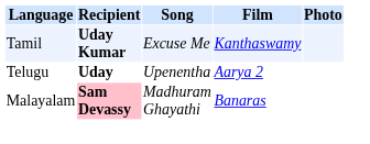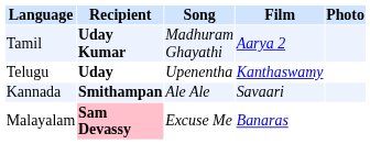 <table cellspacing="1" cellpadding="1" border="0" style="width:50%;">
 <tr style="background:#d1e4fd;">
 <th>Language</th>
 <th>Recipient</th>
 <th>Song</th>
 <th>Film</th>
 <th>Photo</th>
 </tr>
 <tr style="background:#edf3fe;">
 <td>Tamil</td>
 <td><strong>Uday Kumar</strong></td>
-<td><em>Excuse Me</em></td>
-<td><em><a href='#'>Kanthaswamy</a></em></td>
+<td><em>Madhuram Ghayathi</em></td>
+<td><em><a href='#'>Aarya 2</a></em></td>
 <td></td>
 </tr>
 <tr>
 <td>Telugu</td>
 <td><strong>Uday</strong></td>
 <td><em>Upenentha</em></td>
-<td><em><a href='#'>Aarya 2</a></em></td>
+<td><em><a href='#'>Kanthaswamy</a></em></td>
+<td></td>
+</tr>
+<tr style="background:#edf3fe;">
+<td>Kannada</td>
+<td><strong>Smithampan</strong></td>
+<td><em>Ale Ale</em></td>
+<td><em>Savaari</em></td>
 <td></td>
 </tr>
 <tr>
 <td>Malayalam</td>
 <td style="background: pink;"><strong>Sam Devassy</strong></td>
-<td><em>Madhuram Ghayathi</em></td>
+<td><em>Excuse Me</em></td>
 <td><em><a href='#'>Banaras</a></em></td>
 <td></td>
 </tr>
 </table>
